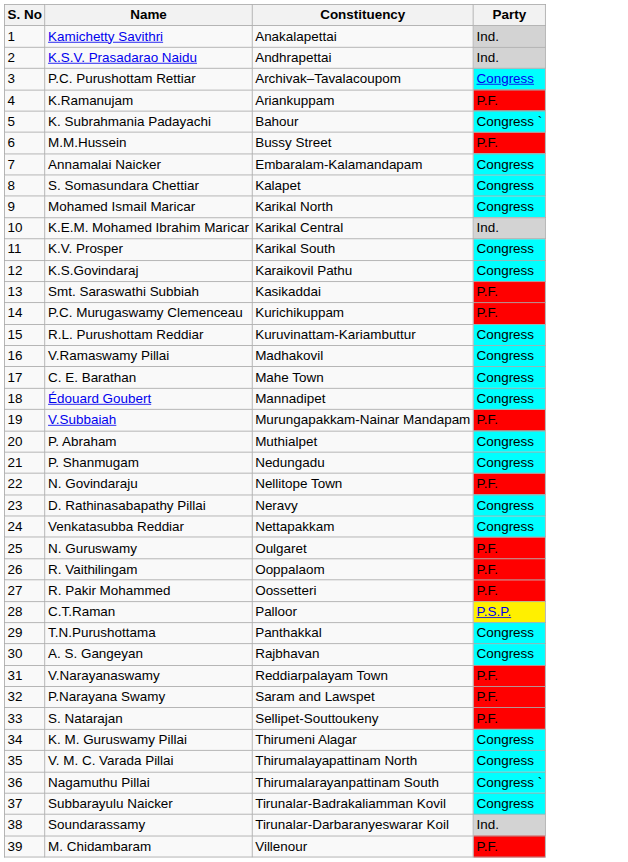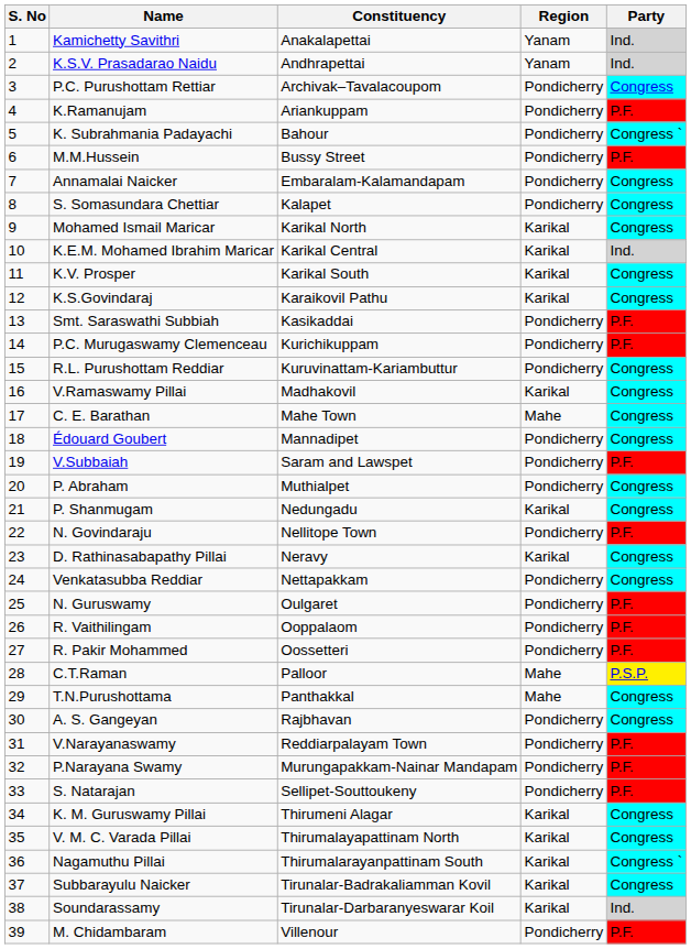 <table class="wikitable sortable">
 <tr>
 <th>S. No</th>
 <th>Name</th>
 <th>Constituency</th>
+<th>Region</th>
 <th>Party</th>
 </tr>
 <tr>
 <td>1</td>
 <td><a href='#'>Kamichetty Savithri</a></td>
 <td>Anakalapettai</td>
+<td>Yanam</td>
 <td bgcolor=#D3D3D3>Ind.</td>
 </tr>
 <tr>
 <td>2</td>
 <td><a href='#'>K.S.V. Prasadarao Naidu</a></td>
 <td>Andhrapettai</td>
+<td>Yanam</td>
 <td bgcolor=#D3D3D3>Ind.</td>
 </tr>
 <tr>
 <td>3</td>
 <td>P.C. Purushottam Rettiar</td>
 <td>Archivak–Tavalacoupom</td>
+<td>Pondicherry</td>
 <td bgcolor=#00FFFF><a href='#'>Congress</a></td>
 </tr>
 <tr>
 <td>4</td>
 <td>K.Ramanujam</td>
 <td>Ariankuppam</td>
+<td>Pondicherry</td>
 <td bgcolor=#FF0000>P.F.</td>
 </tr>
 <tr>
 <td>5</td>
 <td>K. Subrahmania Padayachi</td>
 <td>Bahour</td>
+<td>Pondicherry</td>
 <td bgcolor=#00FFFF>Congress `</td>
 </tr>
 <tr>
 <td>6</td>
 <td>M.M.Hussein</td>
 <td>Bussy Street</td>
+<td>Pondicherry</td>
 <td bgcolor=#FF0000>P.F.</td>
 </tr>
 <tr>
 <td>7</td>
 <td>Annamalai Naicker</td>
 <td>Embaralam-Kalamandapam</td>
+<td>Pondicherry</td>
 <td bgcolor=#00FFFF>Congress</td>
 </tr>
 <tr>
 <td>8</td>
 <td>S. Somasundara Chettiar</td>
 <td>Kalapet</td>
+<td>Pondicherry</td>
 <td bgcolor=#00FFFF>Congress</td>
 </tr>
 <tr>
 <td>9</td>
 <td>Mohamed Ismail Maricar</td>
 <td>Karikal North</td>
+<td>Karikal</td>
 <td bgcolor=#00FFFF>Congress</td>
 </tr>
 <tr>
 <td>10</td>
 <td>K.E.M. Mohamed Ibrahim Maricar</td>
 <td>Karikal Central</td>
+<td>Karikal</td>
 <td bgcolor=#D3D3D3>Ind.</td>
 </tr>
 <tr>
 <td>11</td>
 <td>K.V. Prosper</td>
 <td>Karikal South</td>
+<td>Karikal</td>
 <td bgcolor=#00FFFF>Congress</td>
 </tr>
 <tr>
 <td>12</td>
 <td>K.S.Govindaraj</td>
 <td>Karaikovil Pathu</td>
+<td>Karikal</td>
 <td bgcolor=#00FFFF>Congress</td>
 </tr>
 <tr>
 <td>13</td>
 <td>Smt. Saraswathi Subbiah</td>
 <td>Kasikaddai</td>
+<td>Pondicherry</td>
 <td bgcolor=#FF0000>P.F.</td>
 </tr>
 <tr>
 <td>14</td>
 <td>P.C. Murugaswamy Clemenceau</td>
 <td>Kurichikuppam</td>
+<td>Pondicherry</td>
 <td bgcolor=#FF0000>P.F.</td>
 </tr>
 <tr>
 <td>15</td>
 <td>R.L. Purushottam Reddiar</td>
 <td>Kuruvinattam-Kariambuttur</td>
+<td>Pondicherry</td>
 <td bgcolor=#00FFFF>Congress</td>
 </tr>
 <tr>
 <td>16</td>
 <td>V.Ramaswamy Pillai</td>
 <td>Madhakovil</td>
+<td>Karikal</td>
 <td bgcolor=#00FFFF>Congress</td>
 </tr>
 <tr>
 <td>17</td>
 <td>C. E. Barathan</td>
 <td>Mahe Town</td>
+<td>Mahe</td>
 <td bgcolor=#00FFFF>Congress</td>
 </tr>
 <tr>
 <td>18</td>
 <td><a href='#'>Édouard Goubert</a></td>
 <td>Mannadipet</td>
+<td>Pondicherry</td>
 <td bgcolor=#00FFFF>Congress</td>
 </tr>
 <tr>
 <td>19</td>
 <td><a href='#'>V.Subbaiah</a></td>
-<td>Murungapakkam-Nainar Mandapam</td>
+<td>Saram and Lawspet</td>
+<td>Pondicherry</td>
 <td bgcolor=#FF0000>P.F.</td>
 </tr>
 <tr>
 <td>20</td>
 <td>P. Abraham</td>
 <td>Muthialpet</td>
+<td>Pondicherry</td>
 <td bgcolor=#00FFFF>Congress</td>
 </tr>
 <tr>
 <td>21</td>
 <td>P. Shanmugam</td>
 <td>Nedungadu</td>
+<td>Karikal</td>
 <td bgcolor=#00FFFF>Congress</td>
 </tr>
 <tr>
 <td>22</td>
 <td>N. Govindaraju</td>
 <td>Nellitope Town</td>
+<td>Pondicherry</td>
 <td bgcolor=#FF0000>P.F.</td>
 </tr>
 <tr>
 <td>23</td>
 <td>D. Rathinasabapathy Pillai</td>
 <td>Neravy</td>
+<td>Karikal</td>
 <td bgcolor=#00FFFF>Congress</td>
 </tr>
 <tr>
 <td>24</td>
 <td>Venkatasubba Reddiar</td>
 <td>Nettapakkam</td>
+<td>Pondicherry</td>
 <td bgcolor=#00FFFF>Congress</td>
 </tr>
 <tr>
 <td>25</td>
 <td>N. Guruswamy</td>
 <td>Oulgaret</td>
+<td>Pondicherry</td>
 <td bgcolor=#FF0000>P.F.</td>
 </tr>
 <tr>
 <td>26</td>
 <td>R. Vaithilingam</td>
 <td>Ooppalaom</td>
+<td>Pondicherry</td>
 <td bgcolor=#FF0000>P.F.</td>
 </tr>
 <tr>
 <td>27</td>
 <td>R. Pakir Mohammed</td>
 <td>Oossetteri</td>
+<td>Pondicherry</td>
 <td bgcolor=#FF0000>P.F.</td>
 </tr>
 <tr>
 <td>28</td>
 <td>C.T.Raman</td>
 <td>Palloor</td>
+<td>Mahe</td>
 <td bgcolor=#FFF000><a href='#'>P.S.P.</a></td>
 </tr>
 <tr>
 <td>29</td>
 <td>T.N.Purushottama</td>
 <td>Panthakkal</td>
+<td>Mahe</td>
 <td bgcolor=#00FFFF>Congress</td>
 </tr>
 <tr>
 <td>30</td>
 <td>A. S. Gangeyan</td>
 <td>Rajbhavan</td>
+<td>Pondicherry</td>
 <td bgcolor=#00FFFF>Congress</td>
 </tr>
 <tr>
 <td>31</td>
 <td>V.Narayanaswamy</td>
 <td>Reddiarpalayam Town</td>
+<td>Pondicherry</td>
 <td bgcolor=#FF0000>P.F.</td>
 </tr>
 <tr>
 <td>32</td>
 <td>P.Narayana Swamy</td>
-<td>Saram and Lawspet</td>
+<td>Murungapakkam-Nainar Mandapam</td>
+<td>Pondicherry</td>
 <td bgcolor=#FF0000>P.F.</td>
 </tr>
 <tr>
 <td>33</td>
 <td>S. Natarajan</td>
 <td>Sellipet-Souttoukeny</td>
+<td>Pondicherry</td>
 <td bgcolor=#FF0000>P.F.</td>
 </tr>
 <tr>
 <td>34</td>
 <td>K. M. Guruswamy Pillai</td>
 <td>Thirumeni Alagar</td>
+<td>Karikal</td>
 <td bgcolor=#00FFFF>Congress</td>
 </tr>
 <tr>
 <td>35</td>
 <td>V. M. C. Varada Pillai</td>
 <td>Thirumalayapattinam North</td>
+<td>Karikal</td>
 <td bgcolor=#00FFFF>Congress</td>
 </tr>
 <tr>
 <td>36</td>
 <td>Nagamuthu Pillai</td>
 <td>Thirumalarayanpattinam South</td>
+<td>Karikal</td>
 <td bgcolor=#00FFFF>Congress `</td>
 </tr>
 <tr>
 <td>37</td>
 <td>Subbarayulu Naicker</td>
 <td>Tirunalar-Badrakaliamman Kovil</td>
+<td>Karikal</td>
 <td bgcolor=#00FFFF>Congress</td>
 </tr>
 <tr>
 <td>38</td>
 <td>Soundarassamy</td>
 <td>Tirunalar-Darbaranyeswarar Koil</td>
+<td>Karikal</td>
 <td bgcolor=#D3D3D3>Ind.</td>
 </tr>
 <tr>
 <td>39</td>
 <td>M. Chidambaram</td>
 <td>Villenour</td>
+<td>Pondicherry</td>
 <td bgcolor=#FF0000>P.F.</td>
 </tr>
 </table>
